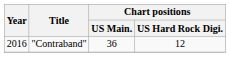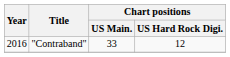 <table class="wikitable">
 <tr>
 <th rowspan="2">Year</th>
 <th rowspan="2">Title</th>
 <th colspan="2">Chart positions</th>
 </tr>
 <tr>
 <th>US Main.<br></th>
 <th>US Hard Rock Digi.</th>
 </tr>
 <tr>
 <td>2016</td>
 <td>"Contraband" </td>
-<td style="text-align:center;">36</td>
+<td style="text-align:center;">33</td>
 <td style="text-align:center;">12</td>
 </tr>
 <tr>
 </tr>
 </table>
